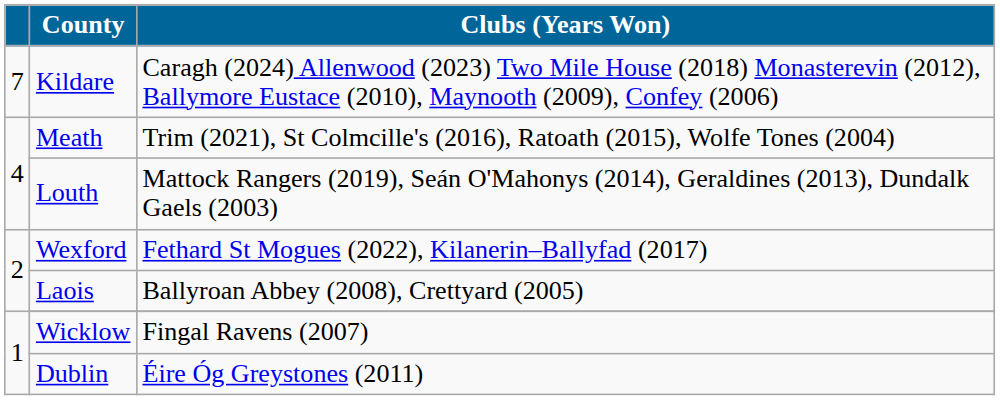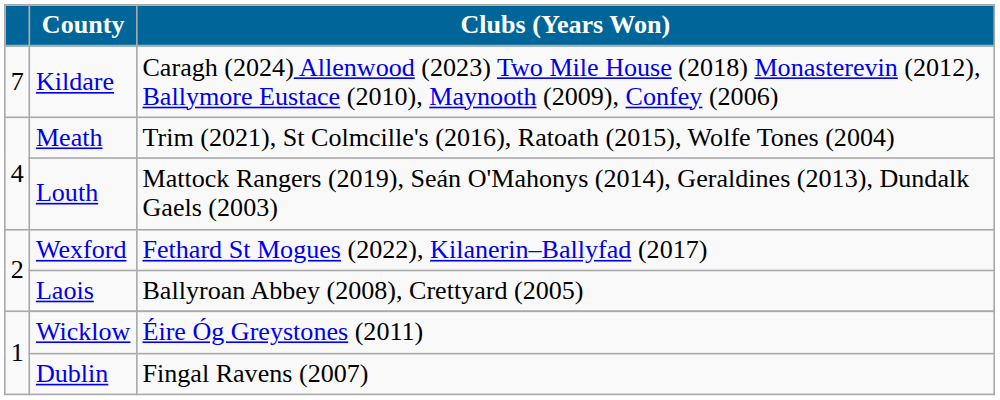 <table class="wikitable">
 <tr>
 <th style="background:#069; color:white;"></th>
 <th style="background:#069; color:white;">County</th>
 <th style="background:#069; color:white;">Clubs (Years Won)</th>
 </tr>
 <tr>
 <td>7</td>
 <td><a href='#'>Kildare</a></td>
 <td [Caragh GAA>Caragh  (2024)<a href='#'> Allenwood</a> (2023) <a href='#'>Two Mile House</a> (2018) <a href='#'>Monasterevin</a> (2012), <a href='#'>Ballymore Eustace</a> (2010), <a href='#'>Maynooth</a> (2009), <a href='#'>Confey</a> (2006)</td>
 </tr>
 <tr>
 <td rowspan=2>4</td>
 <td><a href='#'>Meath</a></td>
 <td>Trim (2021), St Colmcille's (2016), Ratoath (2015), Wolfe Tones (2004)</td>
 </tr>
 <tr>
 <td><a href='#'>Louth</a></td>
 <td>Mattock Rangers (2019), Seán O'Mahonys (2014), Geraldines (2013), Dundalk Gaels (2003)</td>
 </tr>
 <tr>
 <td rowspan=2>2</td>
 <td><a href='#'>Wexford</a></td>
 <td><a href='#'>Fethard St Mogues</a> (2022), <a href='#'>Kilanerin–Ballyfad</a> (2017)</td>
 </tr>
 <tr>
 <td><a href='#'>Laois</a></td>
 <td>Ballyroan Abbey (2008), Crettyard (2005)</td>
 </tr>
 <tr>
 <td rowspan=3>1</td>
 </tr>
 <tr>
 <td><a href='#'>Wicklow</a></td>
-<td>Fingal Ravens (2007)</td>
+<td><a href='#'>Éire Óg Greystones</a> (2011)</td>
 </tr>
 <tr>
 <td><a href='#'>Dublin</a></td>
-<td><a href='#'>Éire Óg Greystones</a> (2011)</td>
+<td>Fingal Ravens (2007)</td>
 </tr>
 </table>
